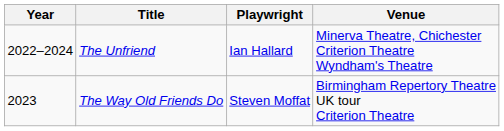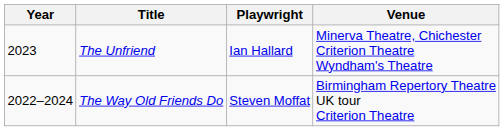 <table class="wikitable">
 <tr>
 <th>Year</th>
 <th>Title</th>
 <th>Playwright</th>
 <th>Venue</th>
 </tr>
 <tr>
-<td>2022–2024</td>
+<td>2023</td>
 <td><em><a href='#'>The Unfriend</a></em></td>
 <td><a href='#'>Ian Hallard</a></td>
 <td><a href='#'>Minerva Theatre, Chichester</a><br><a href='#'>Criterion Theatre</a><br><a href='#'>Wyndham's Theatre</a></td>
 </tr>
 <tr>
-<td>2023</td>
+<td>2022–2024</td>
 <td><a href='#'><em>The Way Old Friends Do</em></a></td>
 <td><a href='#'>Steven Moffat</a></td>
 <td><a href='#'>Birmingham Repertory Theatre</a><br>UK tour<br><a href='#'>Criterion Theatre</a></td>
 </tr>
 </table>
